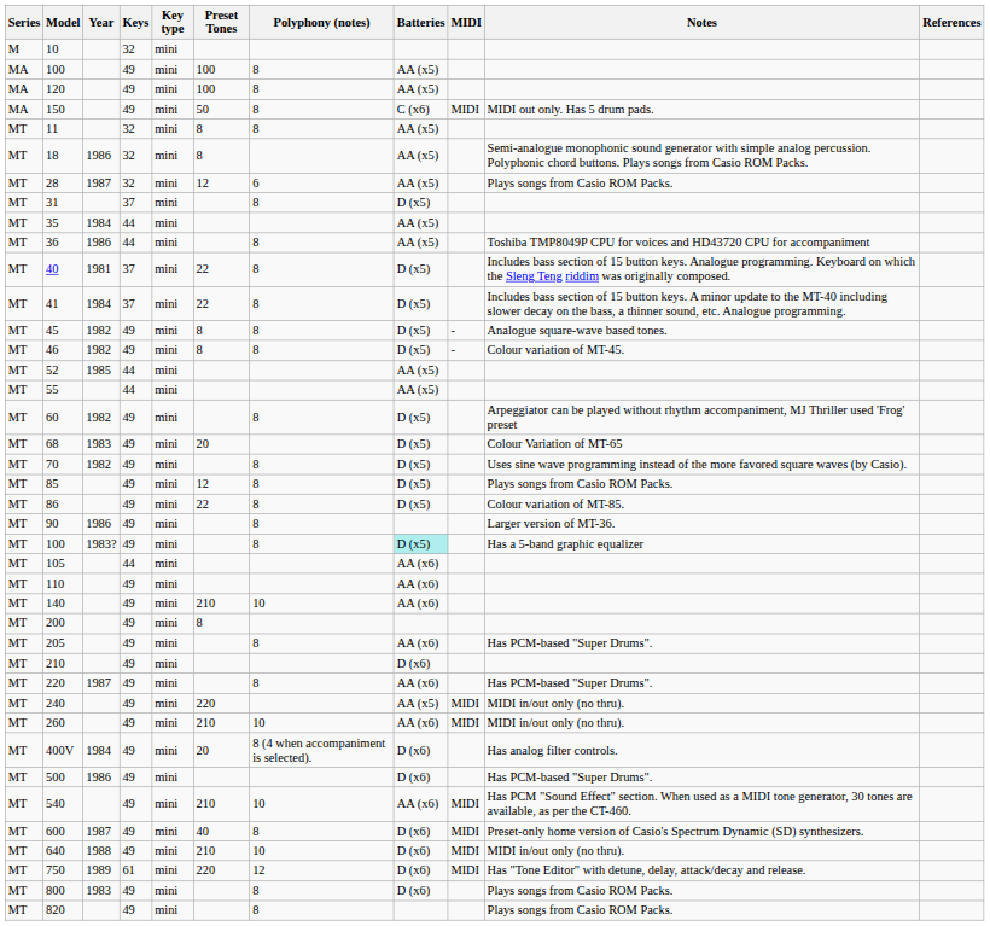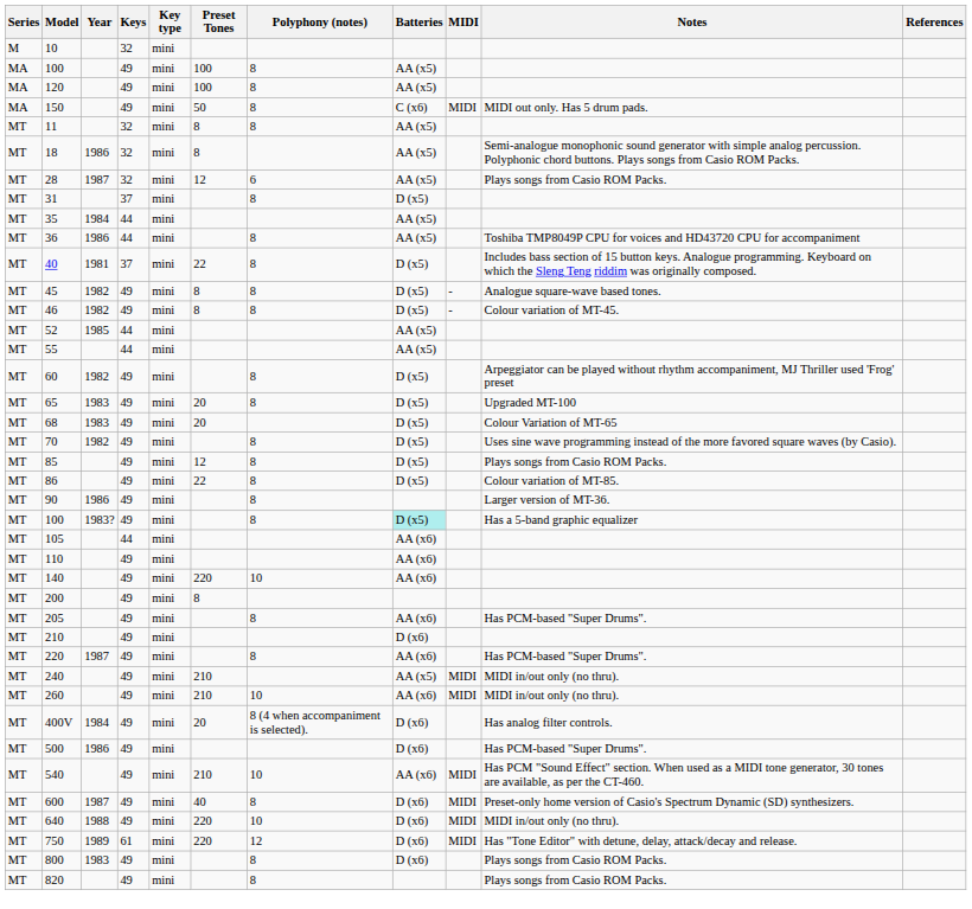 <table class="wikitable sortable">
 <tr>
 <th><strong>Series</strong></th>
 <th><strong>Model</strong></th>
 <th><strong>Year</strong></th>
 <th><strong>Keys</strong></th>
 <th><strong>Key type</strong></th>
 <th><strong>Preset Tones</strong></th>
 <th><strong>Polyphony (notes)</strong></th>
 <th><strong>Batteries</strong></th>
 <th><strong>MIDI</strong></th>
 <th><strong>Notes</strong></th>
 <th><strong>References</strong></th>
 </tr>
 <tr>
 <td>M</td>
 <td>10</td>
 <td></td>
 <td>32</td>
 <td>mini</td>
 <td></td>
 <td></td>
 <td></td>
 <td></td>
 <td></td>
 <td></td>
 </tr>
 <tr>
 <td>MA</td>
 <td>100</td>
 <td></td>
 <td>49</td>
 <td>mini</td>
 <td>100</td>
 <td>8</td>
 <td>AA (x5)</td>
 <td></td>
 <td></td>
 <td></td>
 </tr>
 <tr>
 <td>MA</td>
 <td>120</td>
 <td></td>
 <td>49</td>
 <td>mini</td>
 <td>100</td>
 <td>8</td>
 <td>AA (x5)</td>
 <td></td>
 <td></td>
 <td></td>
 </tr>
 <tr>
 <td>MA</td>
 <td>150</td>
 <td></td>
 <td>49</td>
 <td>mini</td>
 <td>50</td>
 <td>8</td>
 <td>C (x6)</td>
 <td>MIDI</td>
 <td>MIDI out only. Has 5 drum pads.</td>
 <td></td>
 </tr>
 <tr>
 <td>MT</td>
 <td>11</td>
 <td></td>
 <td>32</td>
 <td>mini</td>
 <td>8</td>
 <td>8</td>
 <td>AA (x5)</td>
 <td></td>
 <td></td>
 <td></td>
 </tr>
 <tr>
 <td>MT</td>
 <td>18</td>
 <td>1986</td>
 <td>32</td>
 <td>mini</td>
 <td>8</td>
 <td></td>
 <td>AA (x5)</td>
 <td></td>
 <td>Semi-analogue monophonic sound generator with simple analog percussion. Polyphonic chord buttons. Plays songs from Casio ROM Packs.</td>
 <td></td>
 </tr>
 <tr>
 <td>MT</td>
 <td>28</td>
 <td>1987</td>
 <td>32</td>
 <td>mini</td>
 <td>12</td>
 <td>6</td>
 <td>AA (x5)</td>
 <td></td>
 <td>Plays songs from Casio ROM Packs.</td>
 <td></td>
 </tr>
 <tr>
 <td>MT</td>
 <td>31</td>
 <td></td>
 <td>37</td>
 <td>mini</td>
 <td></td>
 <td>8</td>
 <td>D (x5)</td>
 <td></td>
 <td></td>
 <td></td>
 </tr>
 <tr>
 <td>MT</td>
 <td>35</td>
 <td>1984</td>
 <td>44</td>
 <td>mini</td>
 <td></td>
 <td></td>
 <td>AA (x5)</td>
 <td></td>
 <td></td>
 <td></td>
 </tr>
 <tr>
 <td>MT</td>
 <td>36</td>
 <td>1986</td>
 <td>44</td>
 <td>mini</td>
 <td></td>
 <td>8</td>
 <td>AA (x5)</td>
 <td></td>
 <td>Toshiba TMP8049P CPU for voices and HD43720 CPU for accompaniment</td>
 <td></td>
 </tr>
 <tr>
 <td>MT</td>
 <td><a href='#'>40</a></td>
 <td>1981</td>
 <td>37</td>
 <td>mini</td>
 <td>22</td>
 <td>8</td>
 <td>D (x5)</td>
 <td></td>
 <td>Includes bass section of 15 button keys. Analogue programming. Keyboard on which the <a href='#'>Sleng Teng</a> <a href='#'>riddim</a> was originally composed.</td>
 <td></td>
 </tr>
 <tr>
 <td>MT</td>
-<td>41</td>
-<td>1984</td>
-<td>37</td>
-<td>mini</td>
-<td>22</td>
-<td>8</td>
-<td>D (x5)</td>
-<td></td>
-<td>Includes bass section of 15 button keys. A minor update to the MT-40 including slower decay on the bass, a thinner sound, etc. Analogue programming.</td>
-<td></td>
-</tr>
-<tr>
-<td>MT</td>
 <td>45</td>
 <td>1982</td>
 <td>49</td>
 <td>mini</td>
 <td>8</td>
 <td>8</td>
 <td>D (x5)</td>
 <td>-</td>
 <td>Analogue square-wave based tones.</td>
 <td></td>
 </tr>
 <tr>
 <td>MT</td>
 <td>46</td>
 <td>1982</td>
 <td>49</td>
 <td>mini</td>
 <td>8</td>
 <td>8</td>
 <td>D (x5)</td>
 <td>-</td>
 <td>Colour variation of MT-45.</td>
 <td></td>
 </tr>
 <tr>
 <td>MT</td>
 <td>52</td>
 <td>1985</td>
 <td>44</td>
 <td>mini</td>
 <td></td>
 <td></td>
 <td>AA (x5)</td>
 <td></td>
 <td></td>
 <td></td>
 </tr>
 <tr>
 <td>MT</td>
 <td>55</td>
 <td></td>
 <td>44</td>
 <td>mini</td>
 <td></td>
 <td></td>
 <td>AA (x5)</td>
 <td></td>
 <td></td>
 <td></td>
 </tr>
 <tr>
 <td>MT</td>
 <td>60</td>
 <td>1982</td>
 <td>49</td>
 <td>mini</td>
 <td></td>
 <td>8</td>
 <td>D (x5)</td>
 <td></td>
 <td>Arpeggiator can be played without rhythm accompaniment, MJ Thriller used 'Frog' preset</td>
+<td></td>
+</tr>
+<tr>
+<td>MT</td>
+<td>65</td>
+<td>1983</td>
+<td>49</td>
+<td>mini</td>
+<td>20</td>
+<td>8</td>
+<td>D (x5)</td>
+<td></td>
+<td>Upgraded MT-100</td>
 <td></td>
 </tr>
 <tr>
 <td>MT</td>
 <td>68</td>
 <td>1983</td>
 <td>49</td>
 <td>mini</td>
 <td>20</td>
 <td></td>
 <td>D (x5)</td>
 <td></td>
 <td>Colour Variation of MT-65</td>
 <td></td>
 </tr>
 <tr>
 <td>MT</td>
 <td>70</td>
 <td>1982</td>
 <td>49</td>
 <td>mini</td>
 <td></td>
 <td>8</td>
 <td>D (x5)</td>
 <td></td>
 <td>Uses sine wave programming instead of the more favored square waves (by Casio).</td>
 <td></td>
 </tr>
 <tr>
 <td>MT</td>
 <td>85</td>
 <td></td>
 <td>49</td>
 <td>mini</td>
 <td>12</td>
 <td>8</td>
 <td>D (x5)</td>
 <td></td>
 <td>Plays songs from Casio ROM Packs.</td>
 <td></td>
 </tr>
 <tr>
 <td>MT</td>
 <td>86</td>
 <td></td>
 <td>49</td>
 <td>mini</td>
 <td>22</td>
 <td>8</td>
 <td>D (x5)</td>
 <td></td>
 <td>Colour variation of MT-85.</td>
 <td></td>
 </tr>
 <tr>
 <td>MT</td>
 <td>90</td>
 <td>1986</td>
 <td>49</td>
 <td>mini</td>
 <td></td>
 <td>8</td>
 <td></td>
 <td></td>
 <td>Larger version of MT-36.</td>
 <td></td>
 </tr>
 <tr>
 <td>MT</td>
 <td>100</td>
 <td>1983?</td>
 <td>49</td>
 <td>mini</td>
 <td></td>
 <td>8</td>
 <td style="background: paleturquoise;">D (x5)</td>
 <td></td>
 <td>Has a 5-band graphic equalizer</td>
 <td></td>
 </tr>
 <tr>
 <td>MT</td>
 <td>105</td>
 <td></td>
 <td>44</td>
 <td>mini</td>
 <td></td>
 <td></td>
 <td>AA (x6)</td>
 <td></td>
 <td></td>
 <td></td>
 </tr>
 <tr>
 <td>MT</td>
 <td>110</td>
 <td></td>
 <td>49</td>
 <td>mini</td>
 <td></td>
 <td></td>
 <td>AA (x6)</td>
 <td></td>
 <td></td>
 <td></td>
 </tr>
 <tr>
 <td>MT</td>
 <td>140</td>
 <td></td>
 <td>49</td>
 <td>mini</td>
-<td>210</td>
+<td>220</td>
 <td>10</td>
 <td>AA (x6)</td>
 <td></td>
 <td></td>
 <td></td>
 </tr>
 <tr>
 <td>MT</td>
 <td>200</td>
 <td></td>
 <td>49</td>
 <td>mini</td>
 <td>8</td>
 <td></td>
 <td></td>
 <td></td>
 <td></td>
 <td></td>
 </tr>
 <tr>
 <td>MT</td>
 <td>205</td>
 <td></td>
 <td>49</td>
 <td>mini</td>
 <td></td>
 <td>8</td>
 <td>AA (x6)</td>
 <td></td>
 <td>Has PCM-based "Super Drums".</td>
 <td></td>
 </tr>
 <tr>
 <td>MT</td>
 <td>210</td>
 <td></td>
 <td>49</td>
 <td>mini</td>
 <td></td>
 <td></td>
 <td>D (x6)</td>
 <td></td>
 <td></td>
 <td></td>
 </tr>
 <tr>
 <td>MT</td>
 <td>220</td>
 <td>1987</td>
 <td>49</td>
 <td>mini</td>
 <td></td>
 <td>8</td>
 <td>AA (x6)</td>
 <td></td>
 <td>Has PCM-based "Super Drums".</td>
 <td></td>
 </tr>
 <tr>
 <td>MT</td>
 <td>240</td>
 <td></td>
 <td>49</td>
 <td>mini</td>
-<td>220</td>
+<td>210</td>
 <td></td>
 <td>AA (x5)</td>
 <td>MIDI</td>
 <td>MIDI in/out only (no thru).</td>
 <td></td>
 </tr>
 <tr>
 <td>MT</td>
 <td>260</td>
 <td></td>
 <td>49</td>
 <td>mini</td>
 <td>210</td>
 <td>10</td>
 <td>AA (x6)</td>
 <td>MIDI</td>
 <td>MIDI in/out only (no thru).</td>
 <td></td>
 </tr>
 <tr>
 <td>MT</td>
 <td>400V</td>
 <td>1984</td>
 <td>49</td>
 <td>mini</td>
 <td>20</td>
 <td>8 (4 when accompaniment is selected).</td>
 <td>D (x6)</td>
 <td></td>
 <td>Has analog filter controls.</td>
 <td></td>
 </tr>
 <tr>
 <td>MT</td>
 <td>500</td>
 <td>1986</td>
 <td>49</td>
 <td>mini</td>
 <td></td>
 <td></td>
 <td>D (x6)</td>
 <td></td>
 <td>Has PCM-based "Super Drums".</td>
 <td></td>
 </tr>
 <tr>
 <td>MT</td>
 <td>540</td>
 <td></td>
 <td>49</td>
 <td>mini</td>
 <td>210</td>
 <td>10</td>
 <td>AA (x6)</td>
 <td>MIDI</td>
 <td>Has PCM "Sound Effect" section. When used as a MIDI tone generator, 30 tones are available, as per the CT-460.</td>
 <td></td>
 </tr>
 <tr>
 <td>MT</td>
 <td>600</td>
 <td>1987</td>
 <td>49</td>
 <td>mini</td>
 <td>40</td>
 <td>8</td>
 <td>D (x6)</td>
 <td>MIDI</td>
 <td>Preset-only home version of Casio's Spectrum Dynamic (SD) synthesizers.</td>
 <td></td>
 </tr>
 <tr>
 <td>MT</td>
 <td>640</td>
 <td>1988</td>
 <td>49</td>
 <td>mini</td>
-<td>210</td>
+<td>220</td>
 <td>10</td>
 <td>D (x6)</td>
 <td>MIDI</td>
 <td>MIDI in/out only (no thru).</td>
 <td></td>
 </tr>
 <tr>
 <td>MT</td>
 <td>750</td>
 <td>1989</td>
 <td>61</td>
 <td>mini</td>
 <td>220</td>
 <td>12</td>
 <td>D (x6)</td>
 <td>MIDI</td>
 <td>Has "Tone Editor" with detune, delay, attack/decay and release.</td>
 <td></td>
 </tr>
 <tr>
 <td>MT</td>
 <td>800</td>
 <td>1983</td>
 <td>49</td>
 <td>mini</td>
 <td></td>
 <td>8</td>
 <td>D (x6)</td>
 <td></td>
 <td>Plays songs from Casio ROM Packs.</td>
 <td></td>
 </tr>
 <tr>
 <td>MT</td>
 <td>820</td>
 <td></td>
 <td>49</td>
 <td>mini</td>
 <td></td>
 <td>8</td>
 <td></td>
 <td></td>
 <td>Plays songs from Casio ROM Packs.</td>
 <td></td>
 </tr>
 </table>
